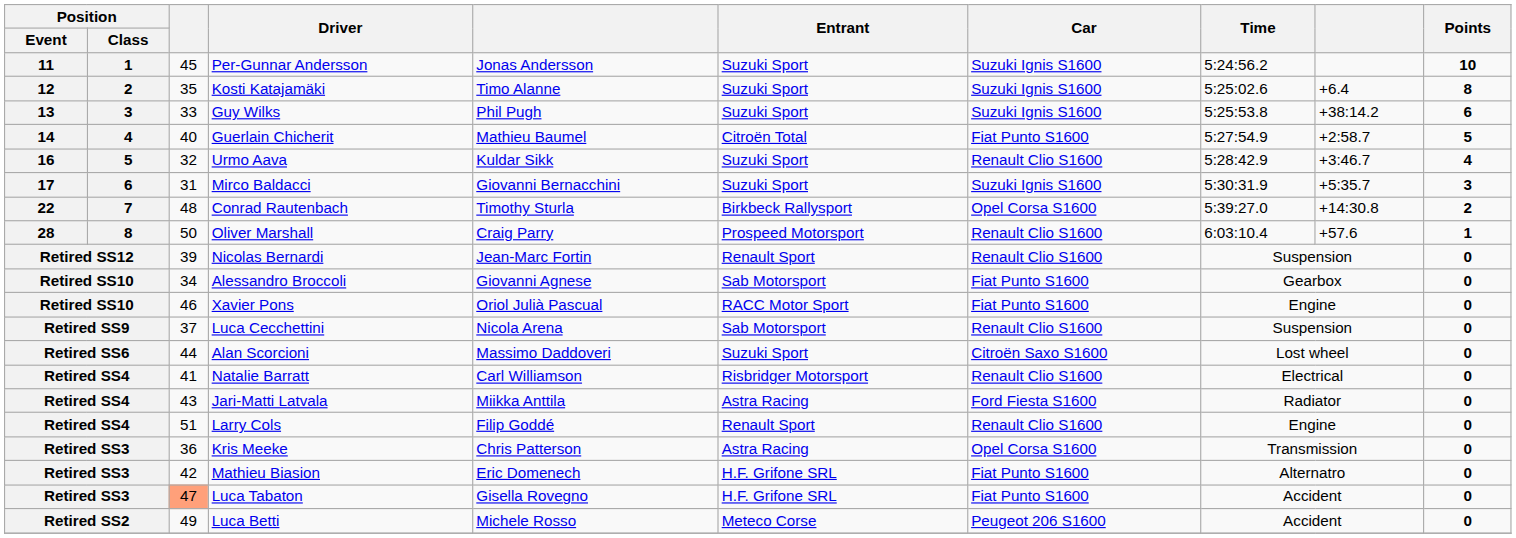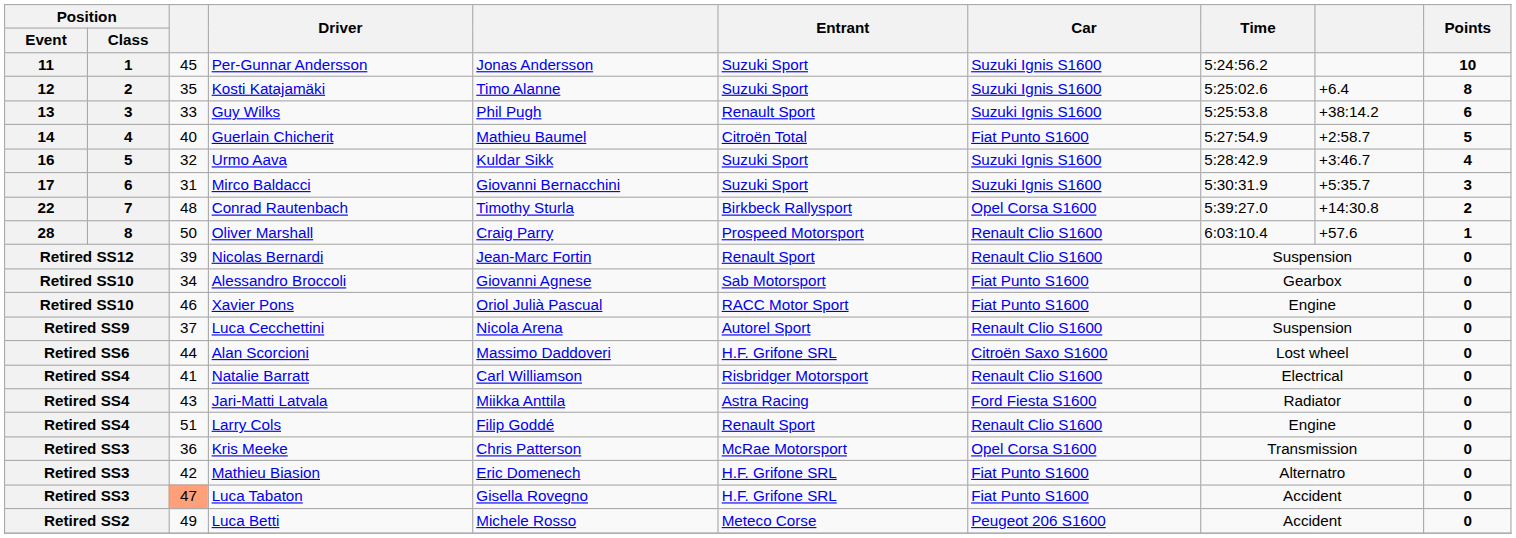 <table class="wikitable" width=85% style="font-size: 85%;">
 <tr>
 <th colspan="2">Position</th>
 <th rowspan="2"></th>
 <th rowspan="2">Driver</th>
 <th rowspan="2"></th>
 <th rowspan="2">Entrant</th>
 <th rowspan="2">Car</th>
 <th rowspan="2">Time</th>
 <th rowspan="2"></th>
 <th rowspan="2">Points</th>
 </tr>
 <tr>
 <th>Event</th>
 <th>Class</th>
 </tr>
 <tr>
 <th>11</th>
 <th>1</th>
 <td align="center">45</td>
 <td> <a href='#'>Per-Gunnar Andersson</a></td>
 <td> <a href='#'>Jonas Andersson</a></td>
 <td> <a href='#'>Suzuki Sport</a></td>
 <td><a href='#'>Suzuki Ignis S1600</a></td>
 <td>5:24:56.2</td>
 <td></td>
 <td align="center"><strong>10</strong></td>
 </tr>
 <tr>
 <th>12</th>
 <th>2</th>
 <td align="center">35</td>
 <td> <a href='#'>Kosti Katajamäki</a></td>
 <td> <a href='#'>Timo Alanne</a></td>
 <td> <a href='#'>Suzuki Sport</a></td>
 <td><a href='#'>Suzuki Ignis S1600</a></td>
 <td>5:25:02.6</td>
 <td>+6.4</td>
 <td align="center"><strong>8</strong></td>
 </tr>
 <tr>
 <th>13</th>
 <th>3</th>
 <td align="center">33</td>
 <td> <a href='#'>Guy Wilks</a></td>
 <td> <a href='#'>Phil Pugh</a></td>
-<td> <a href='#'>Suzuki Sport</a></td>
+<td> <a href='#'>Renault Sport</a></td>
 <td><a href='#'>Suzuki Ignis S1600</a></td>
 <td>5:25:53.8</td>
 <td>+38:14.2</td>
 <td align="center"><strong>6</strong></td>
 </tr>
 <tr>
 <th>14</th>
 <th>4</th>
 <td align="center">40</td>
 <td> <a href='#'>Guerlain Chicherit</a></td>
 <td> <a href='#'>Mathieu Baumel</a></td>
 <td> <a href='#'>Citroën Total</a></td>
 <td><a href='#'>Fiat Punto S1600</a></td>
 <td>5:27:54.9</td>
 <td>+2:58.7</td>
 <td align="center"><strong>5</strong></td>
 </tr>
 <tr>
 <th>16</th>
 <th>5</th>
 <td align="center">32</td>
 <td> <a href='#'>Urmo Aava</a></td>
 <td> <a href='#'>Kuldar Sikk</a></td>
 <td> <a href='#'>Suzuki Sport</a></td>
-<td><a href='#'>Renault Clio S1600</a></td>
+<td><a href='#'>Suzuki Ignis S1600</a></td>
 <td>5:28:42.9</td>
 <td>+3:46.7</td>
 <td align="center"><strong>4</strong></td>
 </tr>
 <tr>
 <th>17</th>
 <th>6</th>
 <td align="center">31</td>
 <td> <a href='#'>Mirco Baldacci</a></td>
 <td> <a href='#'>Giovanni Bernacchini</a></td>
 <td> <a href='#'>Suzuki Sport</a></td>
 <td><a href='#'>Suzuki Ignis S1600</a></td>
 <td>5:30:31.9</td>
 <td>+5:35.7</td>
 <td align="center"><strong>3</strong></td>
 </tr>
 <tr>
 <th>22</th>
 <th>7</th>
 <td align="center">48</td>
 <td> <a href='#'>Conrad Rautenbach</a></td>
 <td> <a href='#'>Timothy Sturla</a></td>
 <td> <a href='#'>Birkbeck Rallysport</a></td>
 <td><a href='#'>Opel Corsa S1600</a></td>
 <td>5:39:27.0</td>
 <td>+14:30.8</td>
 <td align="center"><strong>2</strong></td>
 </tr>
 <tr>
 <th>28</th>
 <th>8</th>
 <td align="center">50</td>
 <td> <a href='#'>Oliver Marshall</a></td>
 <td> <a href='#'>Craig Parry</a></td>
 <td> <a href='#'>Prospeed Motorsport</a></td>
 <td><a href='#'>Renault Clio S1600</a></td>
 <td>6:03:10.4</td>
 <td>+57.6</td>
 <td align="center"><strong>1</strong></td>
 </tr>
 <tr>
 <th colspan="2">Retired SS12</th>
 <td align="center">39</td>
 <td> <a href='#'>Nicolas Bernardi</a></td>
 <td> <a href='#'>Jean-Marc Fortin</a></td>
 <td> <a href='#'>Renault Sport</a></td>
 <td><a href='#'>Renault Clio S1600</a></td>
 <td align="center" colspan="2">Suspension</td>
 <td align="center"><strong>0</strong></td>
 </tr>
 <tr>
 <th colspan="2">Retired SS10</th>
 <td align="center">34</td>
 <td> <a href='#'>Alessandro Broccoli</a></td>
 <td> <a href='#'>Giovanni Agnese</a></td>
 <td> <a href='#'>Sab Motorsport</a></td>
 <td><a href='#'>Fiat Punto S1600</a></td>
 <td align="center" colspan="2">Gearbox</td>
 <td align="center"><strong>0</strong></td>
 </tr>
 <tr>
 <th colspan="2">Retired SS10</th>
 <td align="center">46</td>
 <td> <a href='#'>Xavier Pons</a></td>
 <td> <a href='#'>Oriol Julià Pascual</a></td>
 <td> <a href='#'>RACC Motor Sport</a></td>
 <td><a href='#'>Fiat Punto S1600</a></td>
 <td align="center" colspan="2">Engine</td>
 <td align="center"><strong>0</strong></td>
 </tr>
 <tr>
 <th colspan="2">Retired SS9</th>
 <td align="center">37</td>
 <td> <a href='#'>Luca Cecchettini</a></td>
 <td> <a href='#'>Nicola Arena</a></td>
-<td> <a href='#'>Sab Motorsport</a></td>
+<td> <a href='#'>Autorel Sport</a></td>
 <td><a href='#'>Renault Clio S1600</a></td>
 <td align="center" colspan="2">Suspension</td>
 <td align="center"><strong>0</strong></td>
 </tr>
 <tr>
 <th colspan="2">Retired SS6</th>
 <td align="center">44</td>
 <td> <a href='#'>Alan Scorcioni</a></td>
 <td> <a href='#'>Massimo Daddoveri</a></td>
-<td> <a href='#'>Suzuki Sport</a></td>
+<td> <a href='#'>H.F. Grifone SRL</a></td>
 <td><a href='#'>Citroën Saxo S1600</a></td>
 <td align="center" colspan="2">Lost wheel</td>
 <td align="center"><strong>0</strong></td>
 </tr>
 <tr>
 <th colspan="2">Retired SS4</th>
 <td align="center">41</td>
 <td> <a href='#'>Natalie Barratt</a></td>
 <td> <a href='#'>Carl Williamson</a></td>
 <td> <a href='#'>Risbridger Motorsport</a></td>
 <td><a href='#'>Renault Clio S1600</a></td>
 <td align="center" colspan="2">Electrical</td>
 <td align="center"><strong>0</strong></td>
 </tr>
 <tr>
 <th colspan="2">Retired SS4</th>
 <td align="center">43</td>
 <td> <a href='#'>Jari-Matti Latvala</a></td>
 <td> <a href='#'>Miikka Anttila</a></td>
 <td> <a href='#'>Astra Racing</a></td>
 <td><a href='#'>Ford Fiesta S1600</a></td>
 <td align="center" colspan="2">Radiator</td>
 <td align="center"><strong>0</strong></td>
 </tr>
 <tr>
 <th colspan="2">Retired SS4</th>
 <td align="center">51</td>
 <td> <a href='#'>Larry Cols</a></td>
 <td> <a href='#'>Filip Goddé</a></td>
 <td> <a href='#'>Renault Sport</a></td>
 <td><a href='#'>Renault Clio S1600</a></td>
 <td align="center" colspan="2">Engine</td>
 <td align="center"><strong>0</strong></td>
 </tr>
 <tr>
 <th colspan="2">Retired SS3</th>
 <td align="center">36</td>
 <td> <a href='#'>Kris Meeke</a></td>
 <td> <a href='#'>Chris Patterson</a></td>
-<td> <a href='#'>Astra Racing</a></td>
+<td> <a href='#'>McRae Motorsport</a></td>
 <td><a href='#'>Opel Corsa S1600</a></td>
 <td align="center" colspan="2">Transmission</td>
 <td align="center"><strong>0</strong></td>
 </tr>
 <tr>
 <th colspan="2">Retired SS3</th>
 <td align="center">42</td>
 <td> <a href='#'>Mathieu Biasion</a></td>
 <td> <a href='#'>Eric Domenech</a></td>
 <td> <a href='#'>H.F. Grifone SRL</a></td>
 <td><a href='#'>Fiat Punto S1600</a></td>
 <td align="center" colspan="2">Alternatro</td>
 <td align="center"><strong>0</strong></td>
 </tr>
 <tr>
 <th colspan="2">Retired SS3</th>
 <td align="center" style="background: lightsalmon;">47</td>
 <td> <a href='#'>Luca Tabaton</a></td>
 <td> <a href='#'>Gisella Rovegno</a></td>
 <td> <a href='#'>H.F. Grifone SRL</a></td>
 <td><a href='#'>Fiat Punto S1600</a></td>
 <td align="center" colspan="2">Accident</td>
 <td align="center"><strong>0</strong></td>
 </tr>
 <tr>
 <th colspan="2">Retired SS2</th>
 <td align="center">49</td>
 <td> <a href='#'>Luca Betti</a></td>
 <td> <a href='#'>Michele Rosso</a></td>
 <td> <a href='#'>Meteco Corse</a></td>
 <td><a href='#'>Peugeot 206 S1600</a></td>
 <td align="center" colspan="2">Accident</td>
 <td align="center"><strong>0</strong></td>
 </tr>
 <tr>
 </tr>
 </table>
